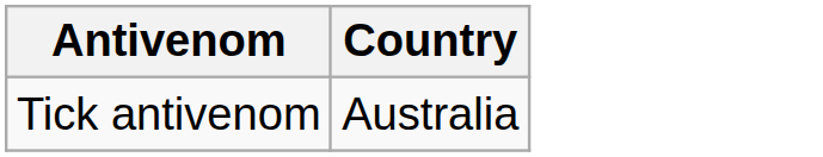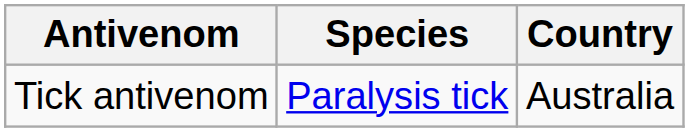 <table class="wikitable sortable">
 <tr>
 <th>Antivenom</th>
+<th>Species</th>
 <th>Country</th>
 </tr>
 <tr>
 <td>Tick antivenom</td>
+<td><a href='#'>Paralysis tick</a></td>
 <td>Australia</td>
 </tr>
 </table>
